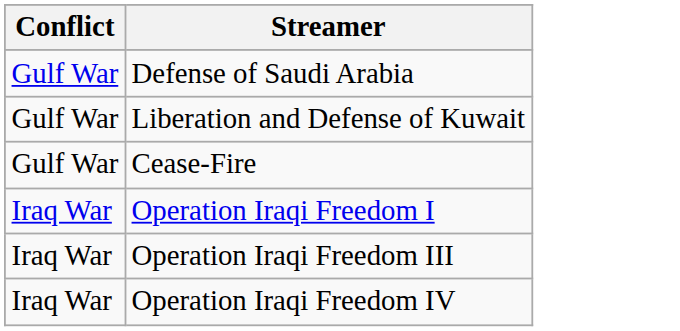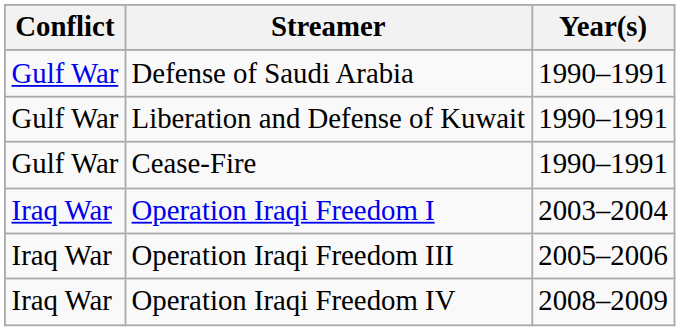 <table class=wikitable>
 <tr style="background:#efefef;">
 <th>Conflict</th>
 <th>Streamer</th>
+<th>Year(s)</th>
 </tr>
 <tr>
 <td><a href='#'>Gulf War</a></td>
 <td>Defense of Saudi Arabia</td>
+<td>1990–1991</td>
 </tr>
 <tr>
 <td>Gulf War</td>
 <td>Liberation and Defense of Kuwait</td>
+<td>1990–1991</td>
 </tr>
 <tr>
 <td>Gulf War</td>
 <td>Cease-Fire</td>
+<td>1990–1991</td>
 </tr>
 <tr>
 <td><a href='#'>Iraq War</a></td>
 <td><a href='#'>Operation Iraqi Freedom I</a></td>
+<td>2003–2004</td>
 </tr>
 <tr>
 <td>Iraq War</td>
 <td>Operation Iraqi Freedom III</td>
+<td>2005–2006</td>
 </tr>
 <tr>
 <td>Iraq War</td>
 <td>Operation Iraqi Freedom IV</td>
+<td>2008–2009</td>
 </tr>
 </table>
